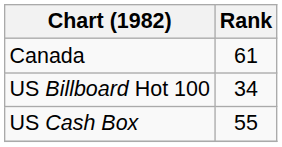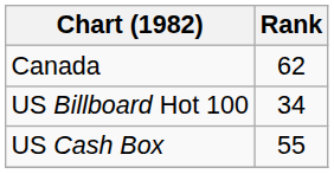 <table class="wikitable sortable">
 <tr>
 <th>Chart (1982)</th>
 <th style="text-align:center;">Rank</th>
 </tr>
 <tr>
 <td>Canada</td>
-<td style="text-align:center;">61</td>
+<td style="text-align:center;">62</td>
 </tr>
 <tr>
 <td>US <em>Billboard</em> Hot 100</td>
 <td style="text-align:center;">34</td>
 </tr>
 <tr>
 <td>US <em>Cash Box</em></td>
 <td style="text-align:center;">55</td>
 </tr>
 <tr>
 </tr>
 </table>
